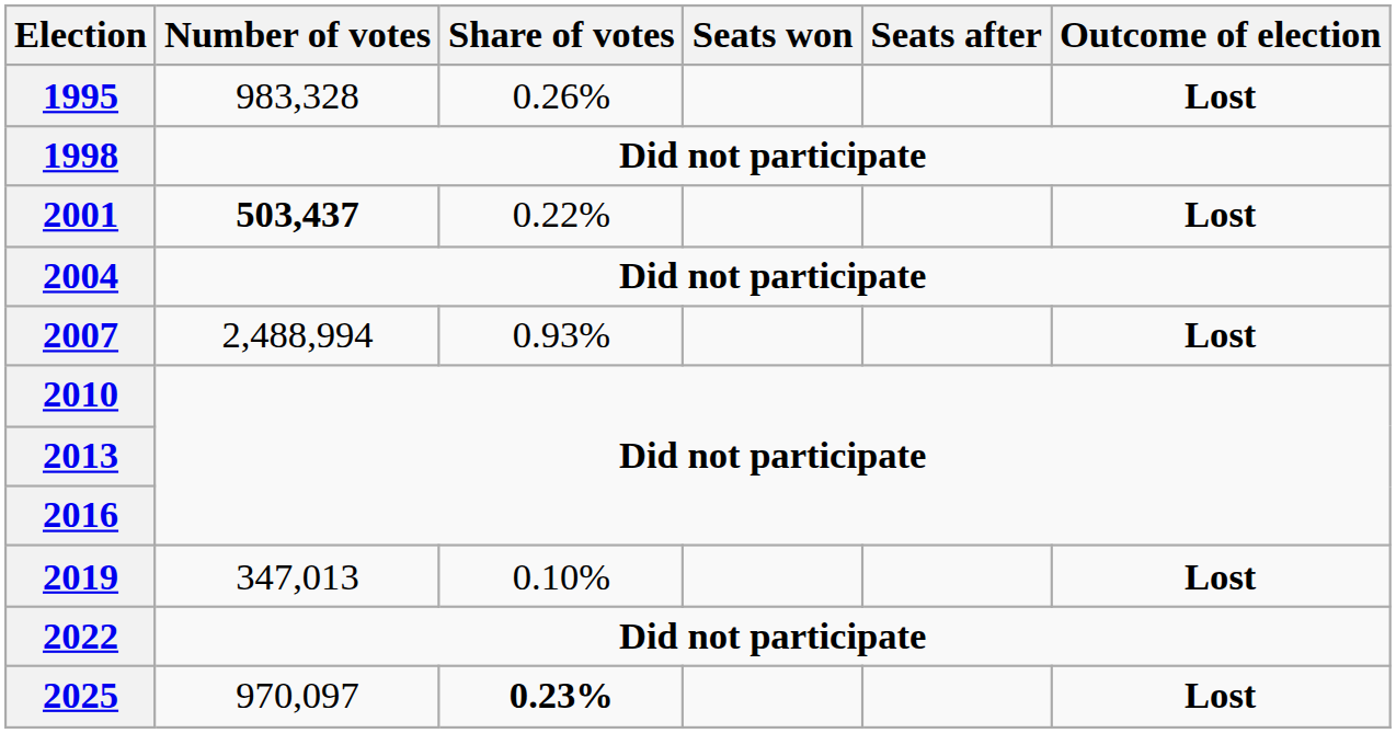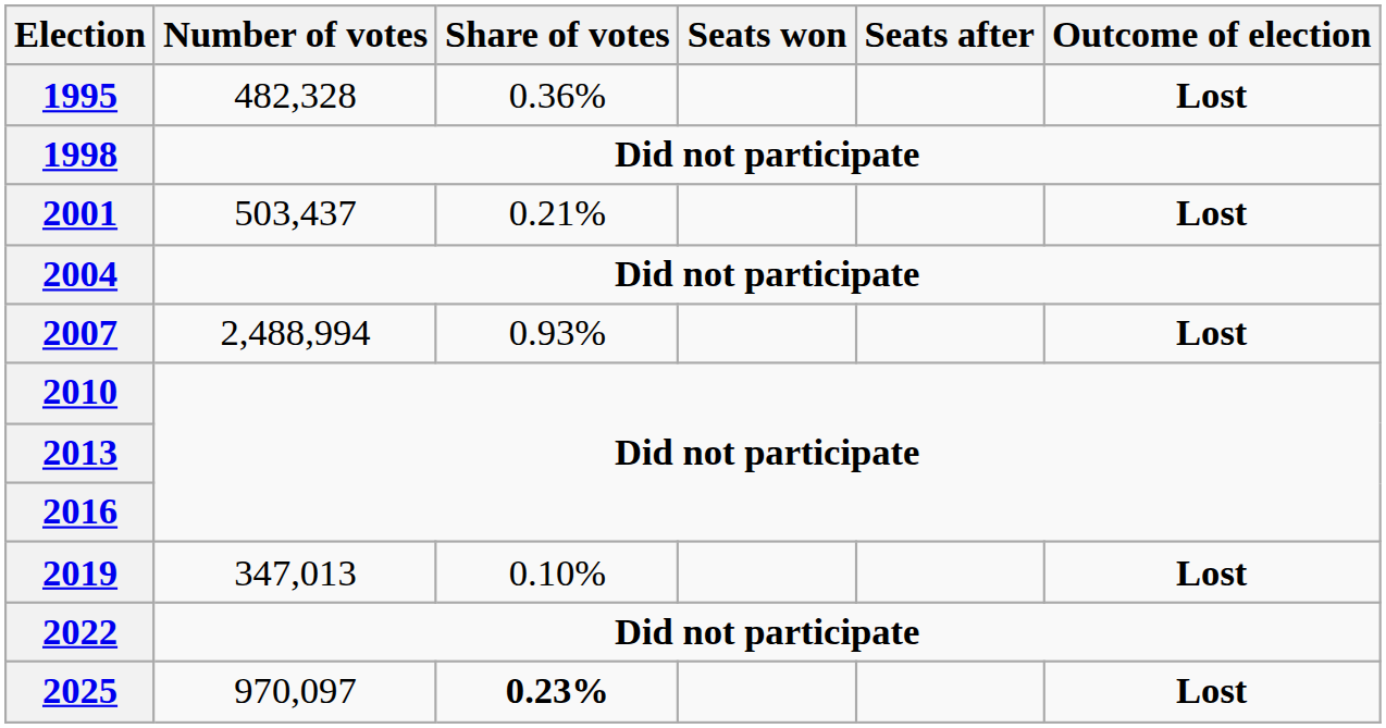 <table class="sortable wikitable" style="text-align:center">
 <tr>
 <th>Election</th>
 <th>Number of votes</th>
 <th>Share of votes</th>
 <th>Seats won</th>
 <th>Seats after</th>
 <th>Outcome of election</th>
 </tr>
 <tr>
 <th><a href='#'>1995</a></th>
-<td>983,328</td>
-<td>0.26%</td>
+<td>482,328</td>
+<td>0.36%</td>
 <td></td>
 <td></td>
 <td><strong>Lost</strong></td>
 </tr>
 <tr>
 <th><a href='#'>1998</a></th>
 <td colspan="5"><strong>Did not participate</strong></td>
 </tr>
 <tr>
 <th><a href='#'>2001</a></th>
-<td><strong>503,437</strong></td>
-<td>0.22%</td>
+<td>503,437</td>
+<td>0.21%</td>
 <td></td>
 <td></td>
 <td><strong>Lost</strong></td>
 </tr>
 <tr>
 <th><a href='#'>2004</a></th>
 <td colspan="5"><strong>Did not participate</strong></td>
 </tr>
 <tr>
 <th><a href='#'>2007</a></th>
 <td>2,488,994</td>
 <td>0.93%</td>
 <td></td>
 <td></td>
 <td><strong>Lost</strong></td>
 </tr>
 <tr>
 <th><a href='#'>2010</a></th>
 <td colspan="5" rowspan="3"><strong>Did not participate</strong></td>
 </tr>
 <tr>
 <th><a href='#'>2013</a></th>
 </tr>
 <tr>
 <th><a href='#'>2016</a></th>
 </tr>
 <tr>
 <th><a href='#'>2019</a></th>
 <td>347,013</td>
 <td>0.10%</td>
 <td></td>
 <td></td>
 <td><strong>Lost</strong></td>
 </tr>
 <tr>
 <th><a href='#'>2022</a></th>
 <td colspan="5"><strong>Did not participate</strong></td>
 </tr>
 <tr>
 <th><a href='#'>2025</a></th>
 <td>970,097</td>
 <td><strong>0.23%</strong></td>
 <td></td>
 <td></td>
 <td><strong>Lost</strong></td>
 </tr>
 </table>
